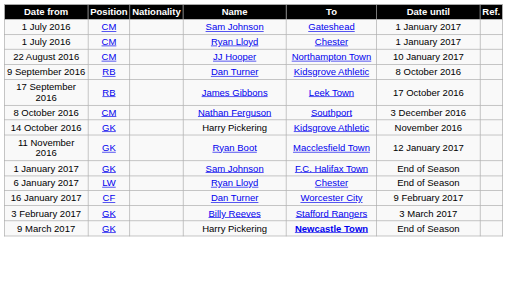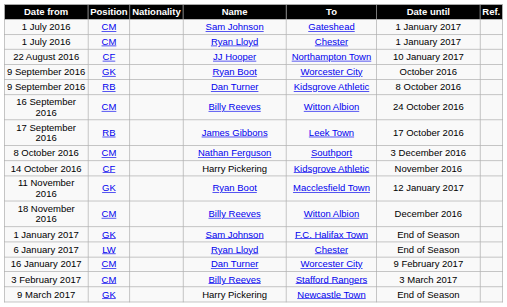 <table class="wikitable" style="text-align:center; font-size:90%; ">
 <tr>
 <th style="background:#000000; color:white; width:120px;">Date from</th>
 <th style="background:#000000; color:white; width:50px;">Position</th>
 <th style="background:#000000; color:white; width:50px;">Nationality</th>
 <th style="background:#000000; color:white; width:150px;">Name</th>
 <th style="background:#000000; color:white; width:130px;">To</th>
 <th style="background:#000000; color:white; width:150px;">Date until</th>
 <th style="background:#000000; color:white; width:25px;">Ref.</th>
 </tr>
 <tr>
 <td>1 July 2016</td>
 <td><a href='#'>CM</a></td>
 <td></td>
 <td><a href='#'>Sam Johnson</a></td>
 <td><a href='#'>Gateshead</a></td>
 <td>1 January 2017</td>
 <td></td>
 </tr>
 <tr>
 <td>1 July 2016</td>
 <td><a href='#'>CM</a></td>
 <td></td>
 <td><a href='#'>Ryan Lloyd</a></td>
 <td><a href='#'>Chester</a></td>
 <td>1 January 2017</td>
 <td></td>
 </tr>
 <tr>
 <td>22 August 2016</td>
-<td><a href='#'>CM</a></td>
+<td><a href='#'>CF</a></td>
 <td></td>
 <td><a href='#'>JJ Hooper</a></td>
 <td><a href='#'>Northampton Town</a></td>
 <td>10 January 2017</td>
+<td></td>
+</tr>
+<tr>
+<td>9 September 2016</td>
+<td><a href='#'>GK</a></td>
+<td></td>
+<td><a href='#'>Ryan Boot</a></td>
+<td><a href='#'>Worcester City</a></td>
+<td>October 2016</td>
 <td></td>
 </tr>
 <tr>
 <td>9 September 2016</td>
 <td><a href='#'>RB</a></td>
 <td></td>
 <td><a href='#'>Dan Turner</a></td>
 <td><a href='#'>Kidsgrove Athletic</a></td>
 <td>8 October 2016</td>
+<td></td>
+</tr>
+<tr>
+<td>16 September 2016</td>
+<td><a href='#'>CM</a></td>
+<td></td>
+<td><a href='#'>Billy Reeves</a></td>
+<td><a href='#'>Witton Albion</a></td>
+<td>24 October 2016</td>
 <td></td>
 </tr>
 <tr>
 <td>17 September 2016</td>
 <td><a href='#'>RB</a></td>
 <td></td>
 <td><a href='#'>James Gibbons</a></td>
 <td><a href='#'>Leek Town</a></td>
 <td>17 October 2016</td>
 <td></td>
 </tr>
 <tr>
 <td>8 October 2016</td>
 <td><a href='#'>CM</a></td>
 <td></td>
 <td><a href='#'>Nathan Ferguson</a></td>
 <td><a href='#'>Southport</a></td>
 <td>3 December 2016</td>
 <td></td>
 </tr>
 <tr>
 <td>14 October 2016</td>
-<td><a href='#'>GK</a></td>
+<td><a href='#'>CF</a></td>
 <td></td>
 <td>Harry Pickering</td>
 <td><a href='#'>Kidsgrove Athletic</a></td>
 <td>November 2016</td>
 <td></td>
 </tr>
 <tr>
 <td>11 November 2016</td>
 <td><a href='#'>GK</a></td>
 <td></td>
 <td><a href='#'>Ryan Boot</a></td>
 <td><a href='#'>Macclesfield Town</a></td>
 <td>12 January 2017</td>
+<td></td>
+</tr>
+<tr>
+<td>18 November 2016</td>
+<td><a href='#'>CM</a></td>
+<td></td>
+<td><a href='#'>Billy Reeves</a></td>
+<td><a href='#'>Witton Albion</a></td>
+<td>December 2016</td>
 <td></td>
 </tr>
 <tr>
 <td>1 January 2017</td>
 <td><a href='#'>GK</a></td>
 <td></td>
 <td><a href='#'>Sam Johnson</a></td>
 <td><a href='#'>F.C. Halifax Town</a></td>
 <td>End of Season</td>
 <td></td>
 </tr>
 <tr>
 <td>6 January 2017</td>
 <td><a href='#'>LW</a></td>
 <td></td>
 <td><a href='#'>Ryan Lloyd</a></td>
 <td><a href='#'>Chester</a></td>
 <td>End of Season</td>
 <td></td>
 </tr>
 <tr>
 <td>16 January 2017</td>
-<td><a href='#'>CF</a></td>
+<td><a href='#'>CM</a></td>
 <td></td>
 <td><a href='#'>Dan Turner</a></td>
 <td><a href='#'>Worcester City</a></td>
 <td>9 February 2017</td>
 <td></td>
 </tr>
 <tr>
 <td>3 February 2017</td>
-<td><a href='#'>GK</a></td>
+<td><a href='#'>CM</a></td>
 <td></td>
 <td><a href='#'>Billy Reeves</a></td>
 <td><a href='#'>Stafford Rangers</a></td>
 <td>3 March 2017</td>
 <td></td>
 </tr>
 <tr>
 <td>9 March 2017</td>
 <td><a href='#'>GK</a></td>
 <td></td>
 <td>Harry Pickering</td>
-<td><strong><a href='#'>Newcastle Town</a></strong></td>
+<td><a href='#'>Newcastle Town</a></td>
 <td>End of Season</td>
 <td></td>
 </tr>
 </table>
